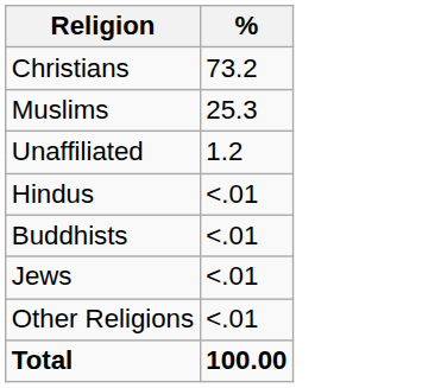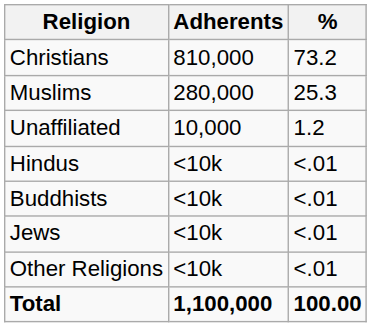 <table class="wikitable sortable">
 <tr>
 <th>Religion</th>
+<th>Adherents</th>
 <th>%</th>
 </tr>
 <tr>
 <td>Christians</td>
+<td>810,000</td>
 <td>73.2</td>
 </tr>
 <tr>
 <td>Muslims</td>
+<td>280,000</td>
 <td>25.3</td>
 </tr>
 <tr>
 <td>Unaffiliated</td>
+<td>10,000</td>
 <td>1.2</td>
 </tr>
 <tr>
 <td>Hindus</td>
+<td><10k</td>
 <td><.01</td>
 </tr>
 <tr>
 <td>Buddhists</td>
+<td><10k</td>
 <td><.01</td>
 </tr>
 <tr>
 <td>Jews</td>
+<td><10k</td>
 <td><.01</td>
 </tr>
 <tr>
 <td>Other Religions</td>
+<td><10k</td>
 <td><.01</td>
 </tr>
 <tr>
 <td><strong>Total</strong></td>
+<td><strong>1,100,000</strong></td>
 <td><strong>100.00</strong></td>
 </tr>
 </table>
